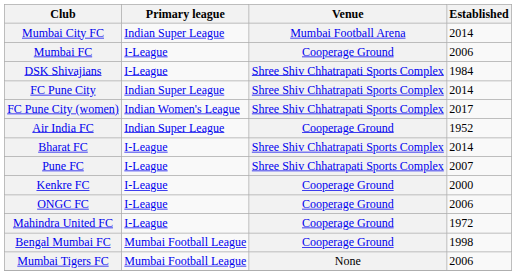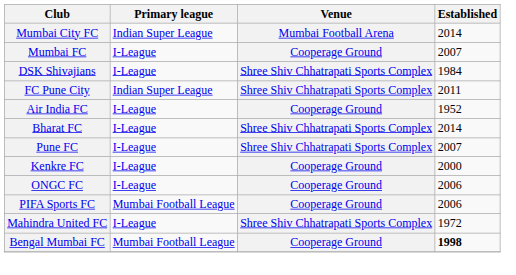 <table class="wikitable">
 <tr>
 <th scope="col">Club</th>
 <th scope="col">Primary league</th>
 <th scope="col">Venue</th>
 <th scope="col">Established</th>
 </tr>
 <tr>
 <th scope="row" style="font-weight: normal; text-align: center;"><a href='#'>Mumbai City FC</a></th>
 <td><a href='#'>Indian Super League</a></td>
 <th scope="row" style="font-weight: normal; text-align: center;"><a href='#'>Mumbai Football Arena</a></th>
 <td>2014</td>
 </tr>
 <tr>
 <th scope="row" style="font-weight: normal; text-align: center;"><a href='#'>Mumbai FC</a></th>
 <td><a href='#'>I-League</a></td>
 <th scope="row" style="font-weight: normal; text-align: center;"><a href='#'>Cooperage Ground</a></th>
-<td>2006</td>
+<td>2007</td>
 </tr>
 <tr>
 <th scope="row" style="font-weight: normal; text-align: center;"><a href='#'>DSK Shivajians</a></th>
 <td><a href='#'>I-League</a></td>
 <th scope="row" style="font-weight: normal; text-align: center;"><a href='#'>Shree Shiv Chhatrapati Sports Complex</a></th>
 <td>1984</td>
 </tr>
 <tr>
 <th scope="row" style="font-weight: normal; text-align: center;"><a href='#'>FC Pune City</a></th>
 <td><a href='#'>Indian Super League</a></td>
 <th scope="row" style="font-weight: normal; text-align: center;"><a href='#'>Shree Shiv Chhatrapati Sports Complex</a></th>
-<td>2014</td>
-</tr>
-<tr>
-<th scope="row" style="font-weight: normal; text-align: center;"><a href='#'>FC Pune City (women)</a></th>
-<td><a href='#'>Indian Women's League</a></td>
-<th scope="row" style="font-weight: normal; text-align: center;"><a href='#'>Shree Shiv Chhatrapati Sports Complex</a></th>
-<td>2017</td>
+<td>2011</td>
 </tr>
 <tr>
 <th scope="row" style="font-weight: normal; text-align: center;"><a href='#'>Air India FC</a></th>
-<td><a href='#'>Indian Super League</a></td>
+<td><a href='#'>I-League</a></td>
 <th scope="row" style="font-weight: normal; text-align: center;"><a href='#'>Cooperage Ground</a></th>
 <td>1952</td>
 </tr>
 <tr>
 <th scope="row" style="font-weight: normal; text-align: center;"><a href='#'>Bharat FC</a></th>
 <td><a href='#'>I-League</a></td>
 <th scope="row" style="font-weight: normal; text-align: center;"><a href='#'>Shree Shiv Chhatrapati Sports Complex</a></th>
 <td>2014</td>
 </tr>
 <tr>
 <th scope="row" style="font-weight: normal; text-align: center;"><a href='#'>Pune FC</a></th>
 <td><a href='#'>I-League</a></td>
 <th scope="row" style="font-weight: normal; text-align: center;"><a href='#'>Shree Shiv Chhatrapati Sports Complex</a></th>
 <td>2007</td>
 </tr>
 <tr>
 <th scope="row" style="font-weight: normal; text-align: center;"><a href='#'>Kenkre FC</a></th>
 <td><a href='#'>I-League</a></td>
 <th scope="row" style="font-weight: normal; text-align: center;"><a href='#'>Cooperage Ground</a></th>
 <td>2000</td>
 </tr>
 <tr>
 <th scope="row" style="font-weight: normal; text-align: center;"><a href='#'>ONGC FC</a></th>
 <td><a href='#'>I-League</a></td>
 <th scope="row" style="font-weight: normal; text-align: center;"><a href='#'>Cooperage Ground</a></th>
 <td>2006</td>
 </tr>
 <tr>
+<th scope="row" style="font-weight: normal; text-align: center;"><a href='#'>PIFA Sports FC</a></th>
+<td><a href='#'>Mumbai Football League</a></td>
+<th scope="row" style="font-weight: normal; text-align: center;"><a href='#'>Cooperage Ground</a></th>
+<td>2006</td>
+</tr>
+<tr>
 <th scope="row" style="font-weight: normal; text-align: center;"><a href='#'>Mahindra United FC</a></th>
 <td><a href='#'>I-League</a></td>
-<th scope="row" style="font-weight: normal; text-align: center;"><a href='#'>Cooperage Ground</a></th>
+<th scope="row" style="font-weight: normal; text-align: center;"><a href='#'>Shree Shiv Chhatrapati Sports Complex</a></th>
 <td>1972</td>
 </tr>
 <tr>
 <th scope="row" style="font-weight: normal; text-align: center;"><a href='#'>Bengal Mumbai FC</a></th>
 <td><a href='#'>Mumbai Football League</a></td>
 <th scope="row" style="font-weight: normal; text-align: center;"><a href='#'>Cooperage Ground</a></th>
-<td>1998</td>
-</tr>
-<tr>
-<th scope="row" style="font-weight: normal; text-align: center;"><a href='#'>Mumbai Tigers FC</a></th>
-<td><a href='#'>Mumbai Football League</a></td>
-<th scope="row" style="font-weight: normal; text-align: center;">None</th>
-<td>2006</td>
+<td><strong>1998</strong></td>
 </tr>
 <tr>
 </tr>
 </table>
